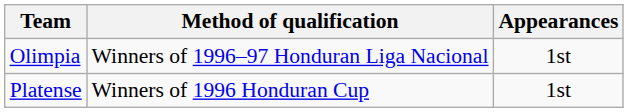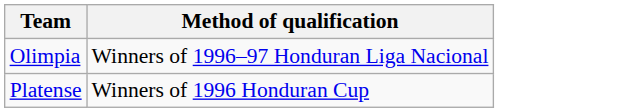 <table class="wikitable">
 <tr>
 <th>Team</th>
 <th>Method of qualification</th>
-<th>Appearances</th>
 </tr>
 <tr>
 <td><a href='#'>Olimpia</a></td>
 <td>Winners of <a href='#'>1996–97 Honduran Liga Nacional</a></td>
-<td align=center>1st</td>
 </tr>
 <tr>
 <td><a href='#'>Platense</a></td>
 <td>Winners of <a href='#'>1996 Honduran Cup</a></td>
-<td align=center>1st</td>
 </tr>
 </table>
